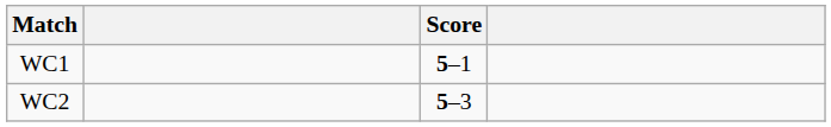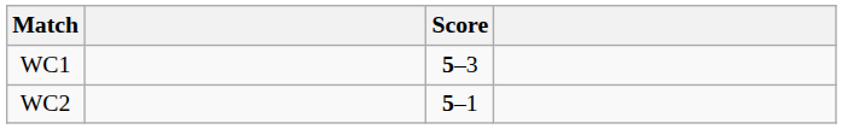 <table class="wikitable" style="font-size: 90%; margin: 1em auto 1em auto;">
 <tr>
 <th>Match</th>
 <th width=200></th>
 <th>Score</th>
 <th width=200></th>
 </tr>
 <tr>
 <td align="center">WC1</td>
 <td></td>
-<td align="center"><strong>5</strong>–1</td>
+<td align="center"><strong>5</strong>–3</td>
 <td></td>
 </tr>
 <tr>
 <td align="center">WC2</td>
 <td></td>
-<td align="center"><strong>5</strong>–3</td>
+<td align="center"><strong>5</strong>–1</td>
 <td></td>
 </tr>
 </table>
